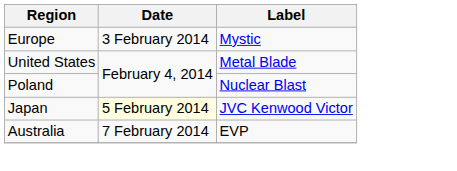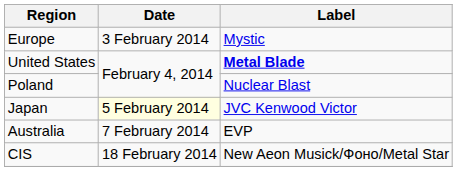 <table class="wikitable plainrowheaders">
 <tr>
 <th scope="col">Region</th>
 <th scope="col">Date</th>
 <th scope="col">Label</th>
 </tr>
 <tr>
 <td>Europe</td>
 <td>3 February 2014</td>
 <td><a href='#'>Mystic</a></td>
 </tr>
 <tr>
 <td>United States</td>
 <td rowspan=2>February 4, 2014</td>
-<td><a href='#'>Metal Blade</a></td>
+<td><strong><a href='#'>Metal Blade</a></strong></td>
 </tr>
 <tr>
 <td>Poland</td>
 <td><a href='#'>Nuclear Blast</a></td>
 </tr>
 <tr>
 <td>Japan</td>
 <td style="background: lightyellow;">5 February 2014</td>
 <td><a href='#'>JVC Kenwood Victor</a></td>
 </tr>
 <tr>
 <td>Australia</td>
 <td>7 February 2014</td>
 <td>EVP</td>
 </tr>
 <tr>
+<td>CIS</td>
+<td>18 February 2014</td>
+<td>New Aeon Musick/Фоно/Metal Star</td>
+</tr>
+<tr>
 </tr>
 </table>
